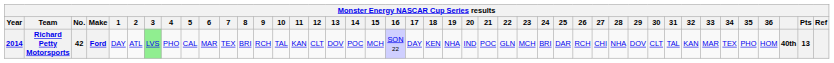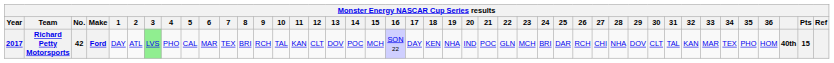 <table class="wikitable" style="text-align:center; font-size:75%">
 <tr>
 <th colspan=45><a href='#'>Monster Energy NASCAR Cup Series</a> results</th>
 </tr>
 <tr>
 <th>Year</th>
 <th>Team</th>
 <th>No.</th>
 <th>Make</th>
 <th>1</th>
 <th>2</th>
 <th>3</th>
 <th>4</th>
 <th>5</th>
 <th>6</th>
 <th>7</th>
 <th>8</th>
 <th>9</th>
 <th>10</th>
 <th>11</th>
 <th>12</th>
 <th>13</th>
 <th>14</th>
 <th>15</th>
 <th>16</th>
 <th>17</th>
 <th>18</th>
 <th>19</th>
 <th>20</th>
 <th>21</th>
 <th>22</th>
 <th>23</th>
 <th>24</th>
 <th>25</th>
 <th>26</th>
 <th>27</th>
 <th>28</th>
 <th>29</th>
 <th>30</th>
 <th>31</th>
 <th>32</th>
 <th>33</th>
 <th>34</th>
 <th>35</th>
 <th>36</th>
 <th></th>
 <th>Pts</th>
 <th>Ref</th>
 </tr>
 <tr>
-<th><a href='#'>2014</a></th>
+<th><a href='#'>2017</a></th>
 <th><a href='#'>Richard Petty Motorsports</a></th>
 <th>42</th>
 <th><a href='#'>Ford</a></th>
 <td><a href='#'>DAY</a></td>
 <td><a href='#'>ATL</a></td>
 <td style="background: lightgreen;"><a href='#'>LVS</a></td>
 <td><a href='#'>PHO</a></td>
 <td><a href='#'>CAL</a></td>
 <td><a href='#'>MAR</a></td>
 <td><a href='#'>TEX</a></td>
 <td><a href='#'>BRI</a></td>
 <td><a href='#'>RCH</a></td>
 <td><a href='#'>TAL</a></td>
 <td><a href='#'>KAN</a></td>
 <td><a href='#'>CLT</a></td>
 <td><a href='#'>DOV</a></td>
 <td><a href='#'>POC</a></td>
 <td><a href='#'>MCH</a></td>
 <td style="background:#CFCFFF;"><a href='#'>SON</a><br><small>22</small></td>
 <td><a href='#'>DAY</a></td>
 <td><a href='#'>KEN</a></td>
 <td><a href='#'>NHA</a></td>
 <td><a href='#'>IND</a></td>
 <td><a href='#'>POC</a></td>
 <td><a href='#'>GLN</a></td>
 <td><a href='#'>MCH</a></td>
 <td><a href='#'>BRI</a></td>
 <td><a href='#'>DAR</a></td>
 <td><a href='#'>RCH</a></td>
 <td><a href='#'>CHI</a></td>
 <td><a href='#'>NHA</a></td>
 <td><a href='#'>DOV</a></td>
 <td><a href='#'>CLT</a></td>
 <td><a href='#'>TAL</a></td>
 <td><a href='#'>KAN</a></td>
 <td><a href='#'>MAR</a></td>
 <td><a href='#'>TEX</a></td>
 <td><a href='#'>PHO</a></td>
 <td><a href='#'>HOM</a></td>
 <th>40th</th>
-<th>13</th>
+<th>15</th>
 <th></th>
 </tr>
 </table>
